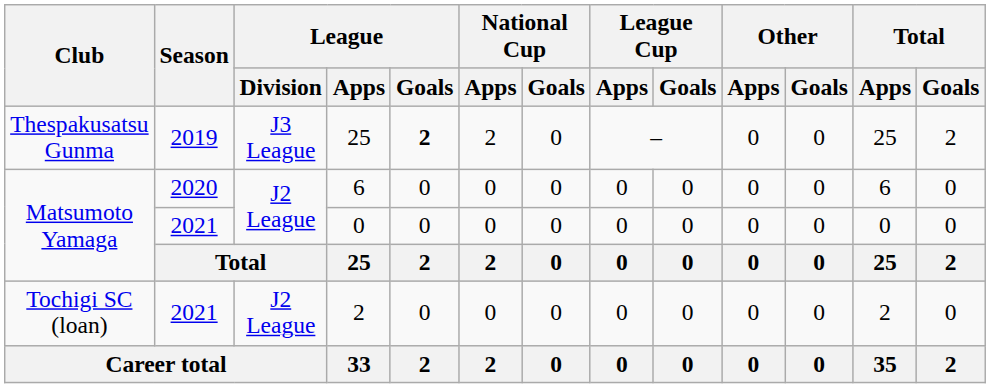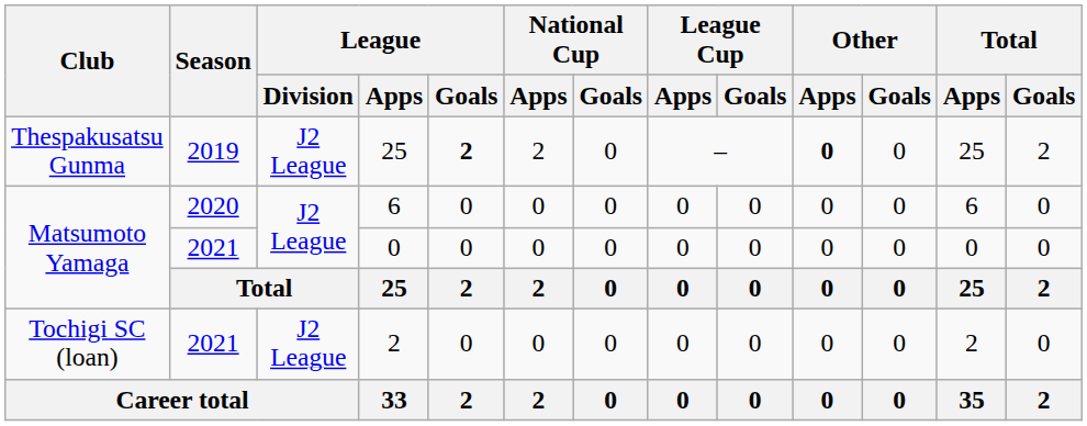 <table class="wikitable" style="text-align: center">
 <tr>
 <th rowspan="2">Club</th>
 <th rowspan="2">Season</th>
 <th colspan="3">League</th>
 <th colspan="2">National Cup</th>
 <th colspan="2">League Cup</th>
 <th colspan="2">Other</th>
 <th colspan="2">Total</th>
 </tr>
 <tr>
 <th>Division</th>
 <th>Apps</th>
 <th>Goals</th>
 <th>Apps</th>
 <th>Goals</th>
 <th>Apps</th>
 <th>Goals</th>
 <th>Apps</th>
 <th>Goals</th>
 <th>Apps</th>
 <th>Goals</th>
 </tr>
 <tr>
 <td><a href='#'>Thespakusatsu Gunma</a></td>
 <td><a href='#'>2019</a></td>
-<td><a href='#'>J3 League</a></td>
+<td><a href='#'>J2 League</a></td>
 <td>25</td>
 <td><strong>2</strong></td>
 <td>2</td>
 <td>0</td>
 <td colspan="2">–</td>
-<td>0</td>
+<td><strong>0</strong></td>
 <td>0</td>
 <td>25</td>
 <td>2</td>
 </tr>
 <tr>
 <td rowspan="3"><a href='#'>Matsumoto Yamaga</a></td>
 <td><a href='#'>2020</a></td>
 <td rowspan="2"><a href='#'>J2 League</a></td>
 <td>6</td>
 <td>0</td>
 <td>0</td>
 <td>0</td>
 <td>0</td>
 <td>0</td>
 <td>0</td>
 <td>0</td>
 <td>6</td>
 <td>0</td>
 </tr>
 <tr>
 <td><a href='#'>2021</a></td>
 <td>0</td>
 <td>0</td>
 <td>0</td>
 <td>0</td>
 <td>0</td>
 <td>0</td>
 <td>0</td>
 <td>0</td>
 <td>0</td>
 <td>0</td>
 </tr>
 <tr>
 <th colspan=2>Total</th>
 <th>25</th>
 <th>2</th>
 <th>2</th>
 <th>0</th>
 <th>0</th>
 <th>0</th>
 <th>0</th>
 <th>0</th>
 <th>25</th>
 <th>2</th>
 </tr>
 <tr>
 <td><a href='#'>Tochigi SC</a> (loan)</td>
 <td><a href='#'>2021</a></td>
 <td><a href='#'>J2 League</a></td>
 <td>2</td>
 <td>0</td>
 <td>0</td>
 <td>0</td>
 <td>0</td>
 <td>0</td>
 <td>0</td>
 <td>0</td>
 <td>2</td>
 <td>0</td>
 </tr>
 <tr>
 <th colspan=3>Career total</th>
 <th>33</th>
 <th>2</th>
 <th>2</th>
 <th>0</th>
 <th>0</th>
 <th>0</th>
 <th>0</th>
 <th>0</th>
 <th>35</th>
 <th>2</th>
 </tr>
 </table>
